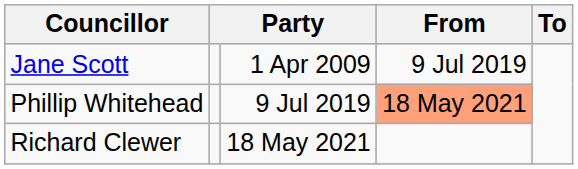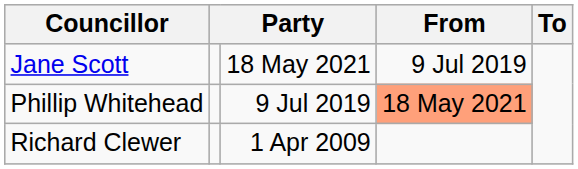 <table class=wikitable>
 <tr>
 <th>Councillor</th>
 <th colspan=2>Party</th>
 <th>From</th>
 <th>To</th>
 </tr>
 <tr>
 <td><a href='#'>Jane Scott</a></td>
 <td></td>
-<td align=right>1 Apr 2009</td>
+<td align=right>18 May 2021</td>
 <td align=right>9 Jul 2019</td>
 </tr>
 <tr>
 <td>Phillip Whitehead</td>
 <td></td>
 <td align=right>9 Jul 2019</td>
 <td align=right style="background: lightsalmon;">18 May 2021</td>
 </tr>
 <tr>
 <td>Richard Clewer</td>
 <td></td>
-<td align=right>18 May 2021</td>
+<td align=right>1 Apr 2009</td>
 <td></td>
 </tr>
 </table>
